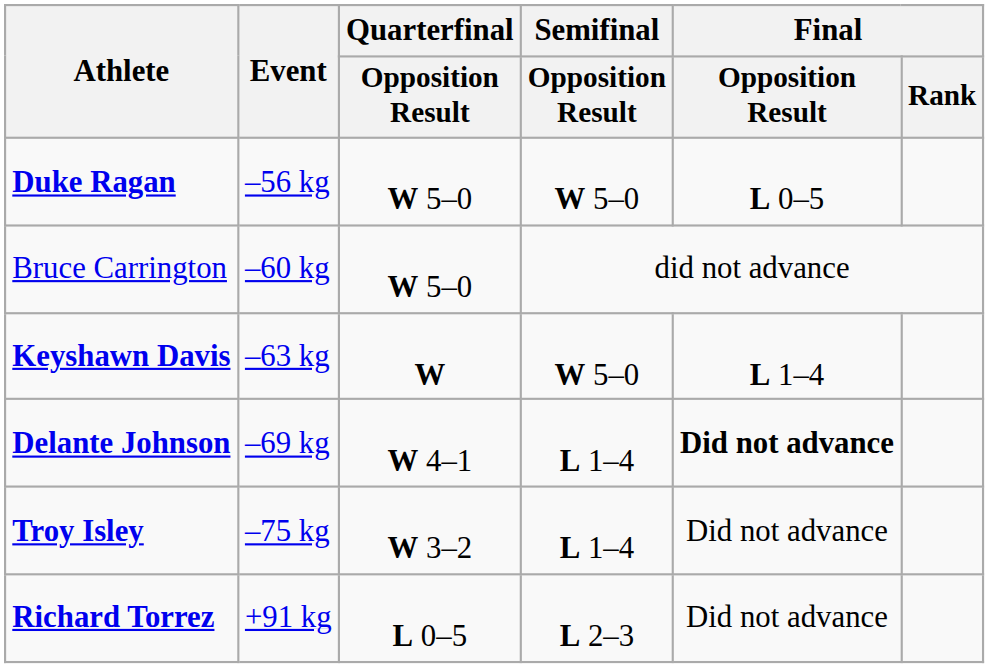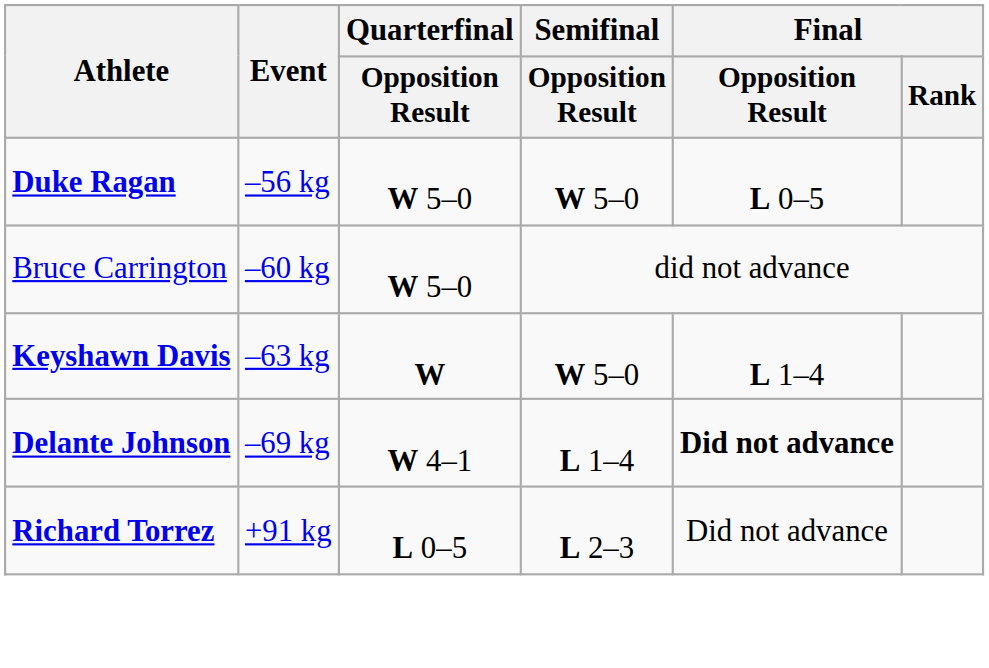 <table class=wikitable style=font-size:90%;text-align:center>
 <tr>
 <th rowspan=2>Athlete</th>
 <th rowspan=2>Event</th>
 <th>Quarterfinal</th>
 <th>Semifinal</th>
 <th colspan=2>Final</th>
 </tr>
 <tr style=font-size:95%>
 <th>Opposition<br>Result</th>
 <th>Opposition<br>Result</th>
 <th>Opposition<br>Result</th>
 <th>Rank</th>
 </tr>
 <tr>
 <td align=left><strong><a href='#'>Duke Ragan</a></strong></td>
 <td align=left><a href='#'>–56 kg</a></td>
 <td><br><strong>W</strong> 5–0</td>
 <td><br><strong>W</strong> 5–0</td>
 <td><br><strong>L</strong> 0–5</td>
 <td></td>
 </tr>
 <tr>
 <td align=left><a href='#'>Bruce Carrington</a></td>
 <td align=left><a href='#'>–60 kg</a></td>
 <td><br><strong>W</strong> 5–0</td>
 <td colspan=3>did not advance</td>
 </tr>
 <tr>
 <td align=left><strong><a href='#'>Keyshawn Davis</a></strong></td>
 <td align=left><a href='#'>–63 kg</a></td>
 <td><br><strong>W</strong> </td>
 <td><br><strong>W</strong> 5–0</td>
 <td><br><strong>L</strong> 1–4</td>
 <td></td>
 </tr>
 <tr>
 <td align=left><strong><a href='#'>Delante Johnson</a></strong></td>
 <td align=left><a href='#'>–69 kg</a></td>
 <td><br><strong>W</strong> 4–1</td>
 <td><br><strong>L</strong> 1–4</td>
 <td><strong>Did not advance</strong></td>
 <td></td>
 </tr>
 <tr>
-<td align=left><strong><a href='#'>Troy Isley</a></strong></td>
-<td align=left><a href='#'>–75 kg</a></td>
-<td><br><strong>W</strong> 3–2</td>
-<td><br><strong>L</strong> 1–4</td>
-<td>Did not advance</td>
-<td></td>
-</tr>
-<tr>
 <td align=left><strong><a href='#'>Richard Torrez</a></strong></td>
 <td align=left><a href='#'>+91 kg</a></td>
 <td><br><strong>L</strong> 0–5</td>
 <td><br><strong>L</strong> 2–3</td>
 <td>Did not advance</td>
 <td></td>
 </tr>
 </table>
